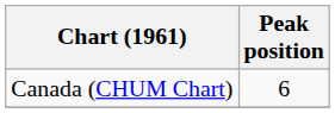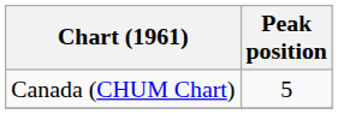 <table class="wikitable sortable">
 <tr>
 <th align="left">Chart (1961)</th>
 <th style="text-align:center;">Peak<br>position</th>
 </tr>
 <tr>
 <td align="left">Canada (<a href='#'>CHUM Chart</a>)</td>
-<td align="center">6</td>
+<td align="center">5</td>
 </tr>
 <tr>
 </tr>
 <tr>
 </tr>
 </table>
